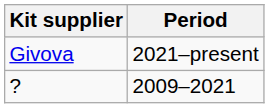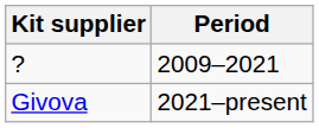 <table class="wikitable" style="text-align: left">
 <tr>
 <th>Kit supplier</th>
 <th>Period</th>
 </tr>
 <tr>
+<td>?</td>
+<td>2009–2021</td>
+</tr>
+<tr>
 <td> <a href='#'>Givova</a></td>
 <td>2021–present</td>
 </tr>
-<tr>
-<td>?</td>
-<td>2009–2021</td>
-</tr>
 </table>
